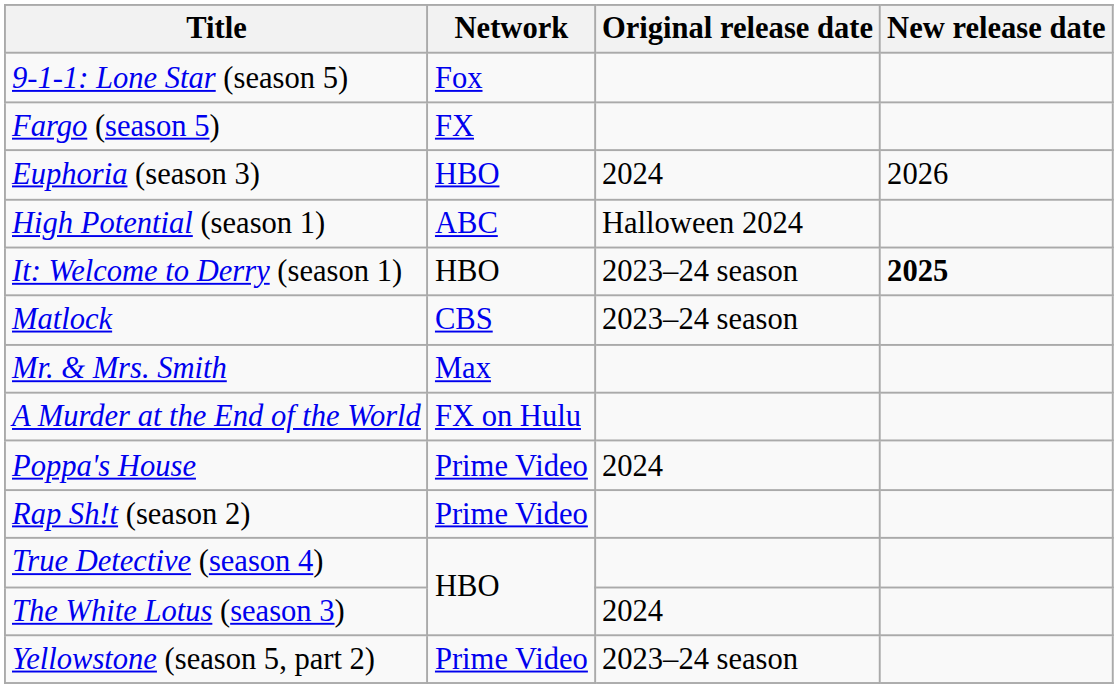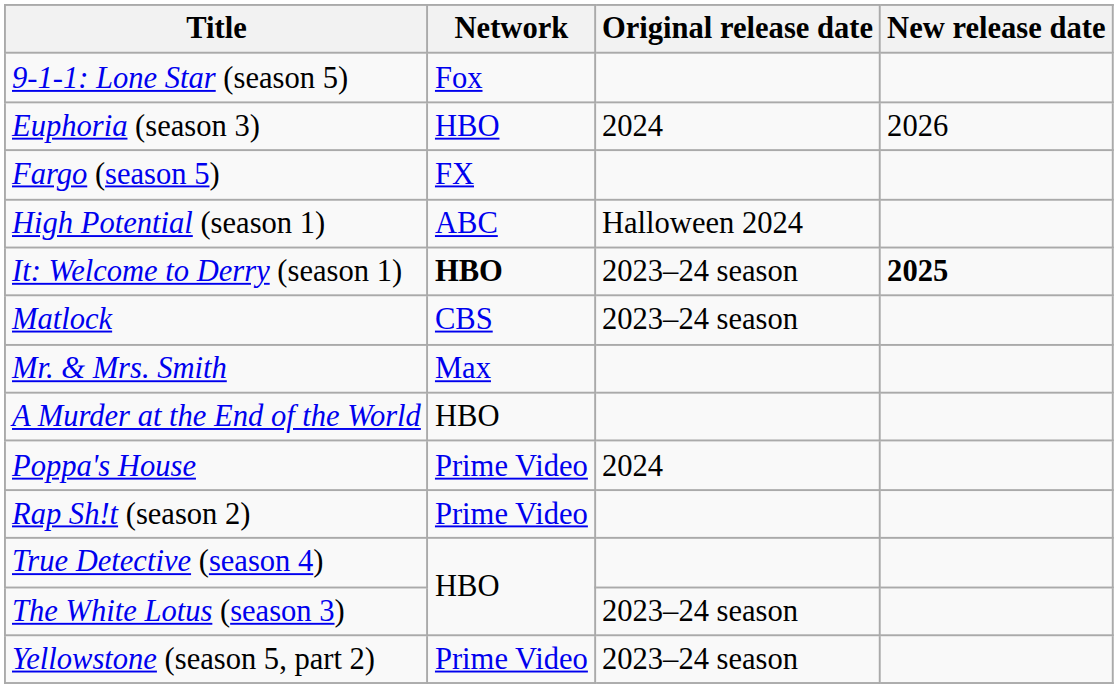 <table class="wikitable sortable defaultcenter col1left">
 <tr>
 <th scope="col">Title</th>
 <th scope="col">Network</th>
 <th scope="col">Original release date</th>
 <th scope="col">New release date</th>
 </tr>
 <tr>
 <td><em><a href='#'>9-1-1: Lone Star</a></em> (season 5)</td>
 <td><a href='#'>Fox</a></td>
 <td></td>
 <td></td>
 </tr>
 <tr>
+<td><em><a href='#'>Euphoria</a></em> (season 3)</td>
+<td><a href='#'>HBO</a></td>
+<td>2024</td>
+<td>2026</td>
+</tr>
+<tr>
 <td><em><a href='#'>Fargo</a></em> (<a href='#'>season 5</a>)</td>
 <td><a href='#'>FX</a></td>
 <td></td>
 <td></td>
-</tr>
-<tr>
-<td><em><a href='#'>Euphoria</a></em> (season 3)</td>
-<td><a href='#'>HBO</a></td>
-<td>2024</td>
-<td>2026</td>
 </tr>
 <tr>
 <td><em><a href='#'>High Potential</a></em> (season 1)</td>
 <td><a href='#'>ABC</a></td>
 <td>Halloween 2024</td>
 <td></td>
 </tr>
 <tr>
 <td><em><a href='#'>It: Welcome to Derry</a></em> (season 1)</td>
-<td>HBO</td>
+<td><strong>HBO</strong></td>
 <td>2023–24 season</td>
 <td><strong>2025</strong></td>
 </tr>
 <tr>
 <td><em><a href='#'>Matlock</a></em></td>
 <td><a href='#'>CBS</a></td>
 <td>2023–24 season</td>
 <td></td>
 </tr>
 <tr>
 <td><em><a href='#'>Mr. & Mrs. Smith</a></em></td>
 <td><a href='#'>Max</a></td>
 <td></td>
 <td></td>
 </tr>
 <tr>
 <td><em><a href='#'>A Murder at the End of the World</a></em></td>
-<td><a href='#'>FX on Hulu</a></td>
+<td>HBO</td>
 <td></td>
 <td></td>
 </tr>
 <tr>
 <td><em><a href='#'>Poppa's House</a></em></td>
 <td><a href='#'>Prime Video</a></td>
 <td>2024</td>
 <td></td>
 </tr>
 <tr>
 <td><em><a href='#'>Rap Sh!t</a></em> (season 2)</td>
 <td><a href='#'>Prime Video</a></td>
 <td></td>
 <td></td>
 </tr>
 <tr>
 <td><em><a href='#'>True Detective</a></em> (<a href='#'>season 4</a>)</td>
 <td rowspan="2">HBO</td>
 <td></td>
 <td></td>
 </tr>
 <tr>
 <td><em><a href='#'>The White Lotus</a></em> (<a href='#'>season 3</a>)</td>
-<td>2024</td>
+<td>2023–24 season</td>
 <td></td>
 </tr>
 <tr>
 <td><em><a href='#'>Yellowstone</a></em> (season 5, part 2)</td>
 <td><a href='#'>Prime Video</a></td>
 <td>2023–24 season</td>
 <td></td>
 </tr>
 </table>
